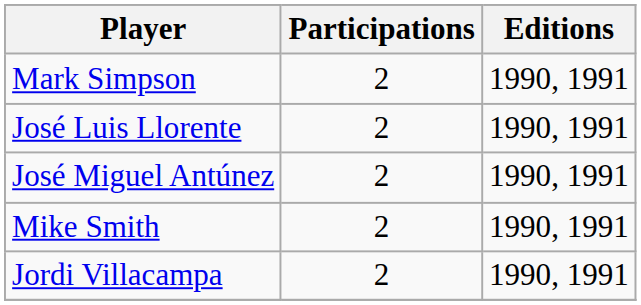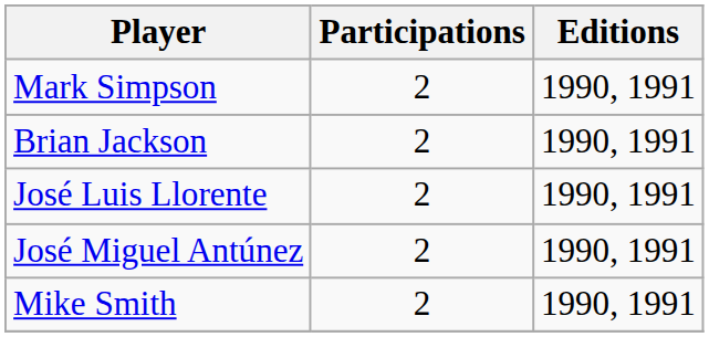 <table class="wikitable sortable">
 <tr>
 <th>Player</th>
 <th>Participations</th>
 <th>Editions</th>
 </tr>
 <tr>
 <td> <a href='#'> Mark Simpson</a></td>
+<td style="text-align:center">2</td>
+<td style="text-align:center">1990, 1991</td>
+</tr>
+<tr>
+<td> <a href='#'>Brian Jackson</a></td>
 <td style="text-align:center">2</td>
 <td style="text-align:center">1990, 1991</td>
 </tr>
 <tr>
 <td> <a href='#'>José Luis Llorente</a></td>
 <td style="text-align:center">2</td>
 <td style="text-align:center">1990, 1991</td>
 </tr>
 <tr>
 <td> <a href='#'>José Miguel Antúnez</a></td>
 <td style="text-align:center">2</td>
 <td style="text-align:center">1990, 1991</td>
 </tr>
 <tr>
 <td>  <a href='#'>Mike Smith</a></td>
 <td style="text-align:center">2</td>
 <td style="text-align:center">1990, 1991</td>
 </tr>
 <tr>
-<td> <a href='#'>Jordi Villacampa</a></td>
-<td style="text-align:center">2</td>
-<td style="text-align:center">1990, 1991</td>
-</tr>
-<tr>
 </tr>
 </table>
